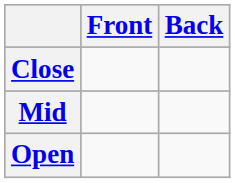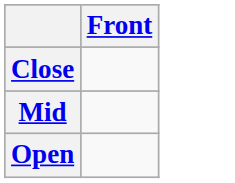 <table class="wikitable">
 <tr>
 <th></th>
 <th><a href='#'>Front</a></th>
-<th><a href='#'>Back</a></th>
 </tr>
 <tr align="center">
 <th><a href='#'>Close</a></th>
-<td> </td>
 <td> </td>
 </tr>
 <tr align="center">
 <th><a href='#'>Mid</a></th>
 <td> </td>
-<td> </td>
 </tr>
 <tr align="center">
 <th><a href='#'>Open</a></th>
 <td></td>
-<td> </td>
 </tr>
 </table>
